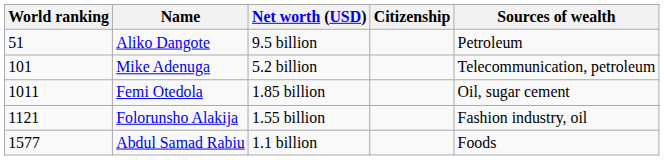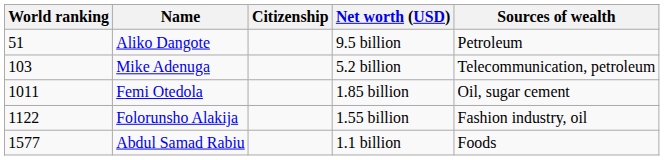 <table class="wikitable">
 <tr>
 <th>World ranking</th>
 <th>Name</th>
+<th>Citizenship</th>
 <th><a href='#'>Net worth</a> (<a href='#'>USD</a>)</th>
-<th>Citizenship</th>
 <th>Sources of wealth</th>
 </tr>
 <tr>
 <td>51</td>
 <td><a href='#'>Aliko Dangote</a></td>
+<td></td>
 <td>9.5 billion</td>
-<td></td>
 <td>Petroleum</td>
 </tr>
 <tr>
-<td>101</td>
+<td>103</td>
 <td><a href='#'>Mike Adenuga</a></td>
+<td></td>
 <td>5.2 billion</td>
-<td></td>
 <td>Telecommunication, petroleum</td>
 </tr>
 <tr>
 <td>1011</td>
 <td><a href='#'>Femi Otedola</a></td>
+<td></td>
 <td>1.85 billion</td>
-<td></td>
 <td>Oil, sugar cement</td>
 </tr>
 <tr>
-<td>1121</td>
+<td>1122</td>
 <td><a href='#'>Folorunsho Alakija</a></td>
+<td></td>
 <td>1.55 billion</td>
-<td></td>
 <td>Fashion industry, oil</td>
 </tr>
 <tr>
 <td>1577</td>
 <td><a href='#'>Abdul Samad Rabiu</a></td>
+<td></td>
 <td>1.1 billion</td>
-<td></td>
 <td>Foods</td>
 </tr>
 </table>
